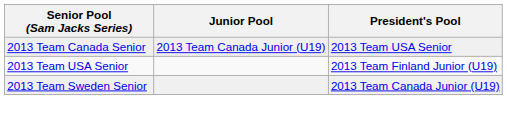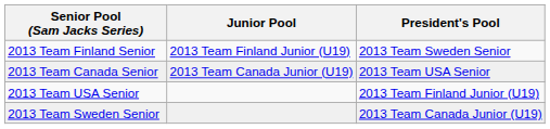 <table class=wikitable style="text-align:left; font-size:80%;">
 <tr>
 <th width=30%>Senior Pool<br><em>(Sam Jacks Series)</em></th>
 <th width=35%>Junior Pool</th>
 <th width=35%>President's Pool</th>
+</tr>
+<tr>
+<td> <a href='#'>2013 Team Finland Senior</a></td>
+<td> <a href='#'>2013 Team Finland Junior (U19)</a></td>
+<td> <a href='#'>2013 Team Sweden Senior</a></td>
 </tr>
 <tr bgcolor="#f0f0f0">
 <td> <a href='#'>2013 Team Canada Senior</a></td>
 <td> <a href='#'>2013 Team Canada Junior (U19)</a></td>
 <td> <a href='#'>2013 Team USA Senior</a></td>
 </tr>
 <tr>
 <td> <a href='#'>2013 Team USA Senior</a></td>
 <td></td>
 <td> <a href='#'>2013 Team Finland Junior (U19)</a></td>
 </tr>
 <tr bgcolor="#f0f0f0">
 <td> <a href='#'>2013 Team Sweden Senior</a></td>
 <td></td>
 <td> <a href='#'>2013 Team Canada Junior (U19)</a></td>
 </tr>
 </table>
